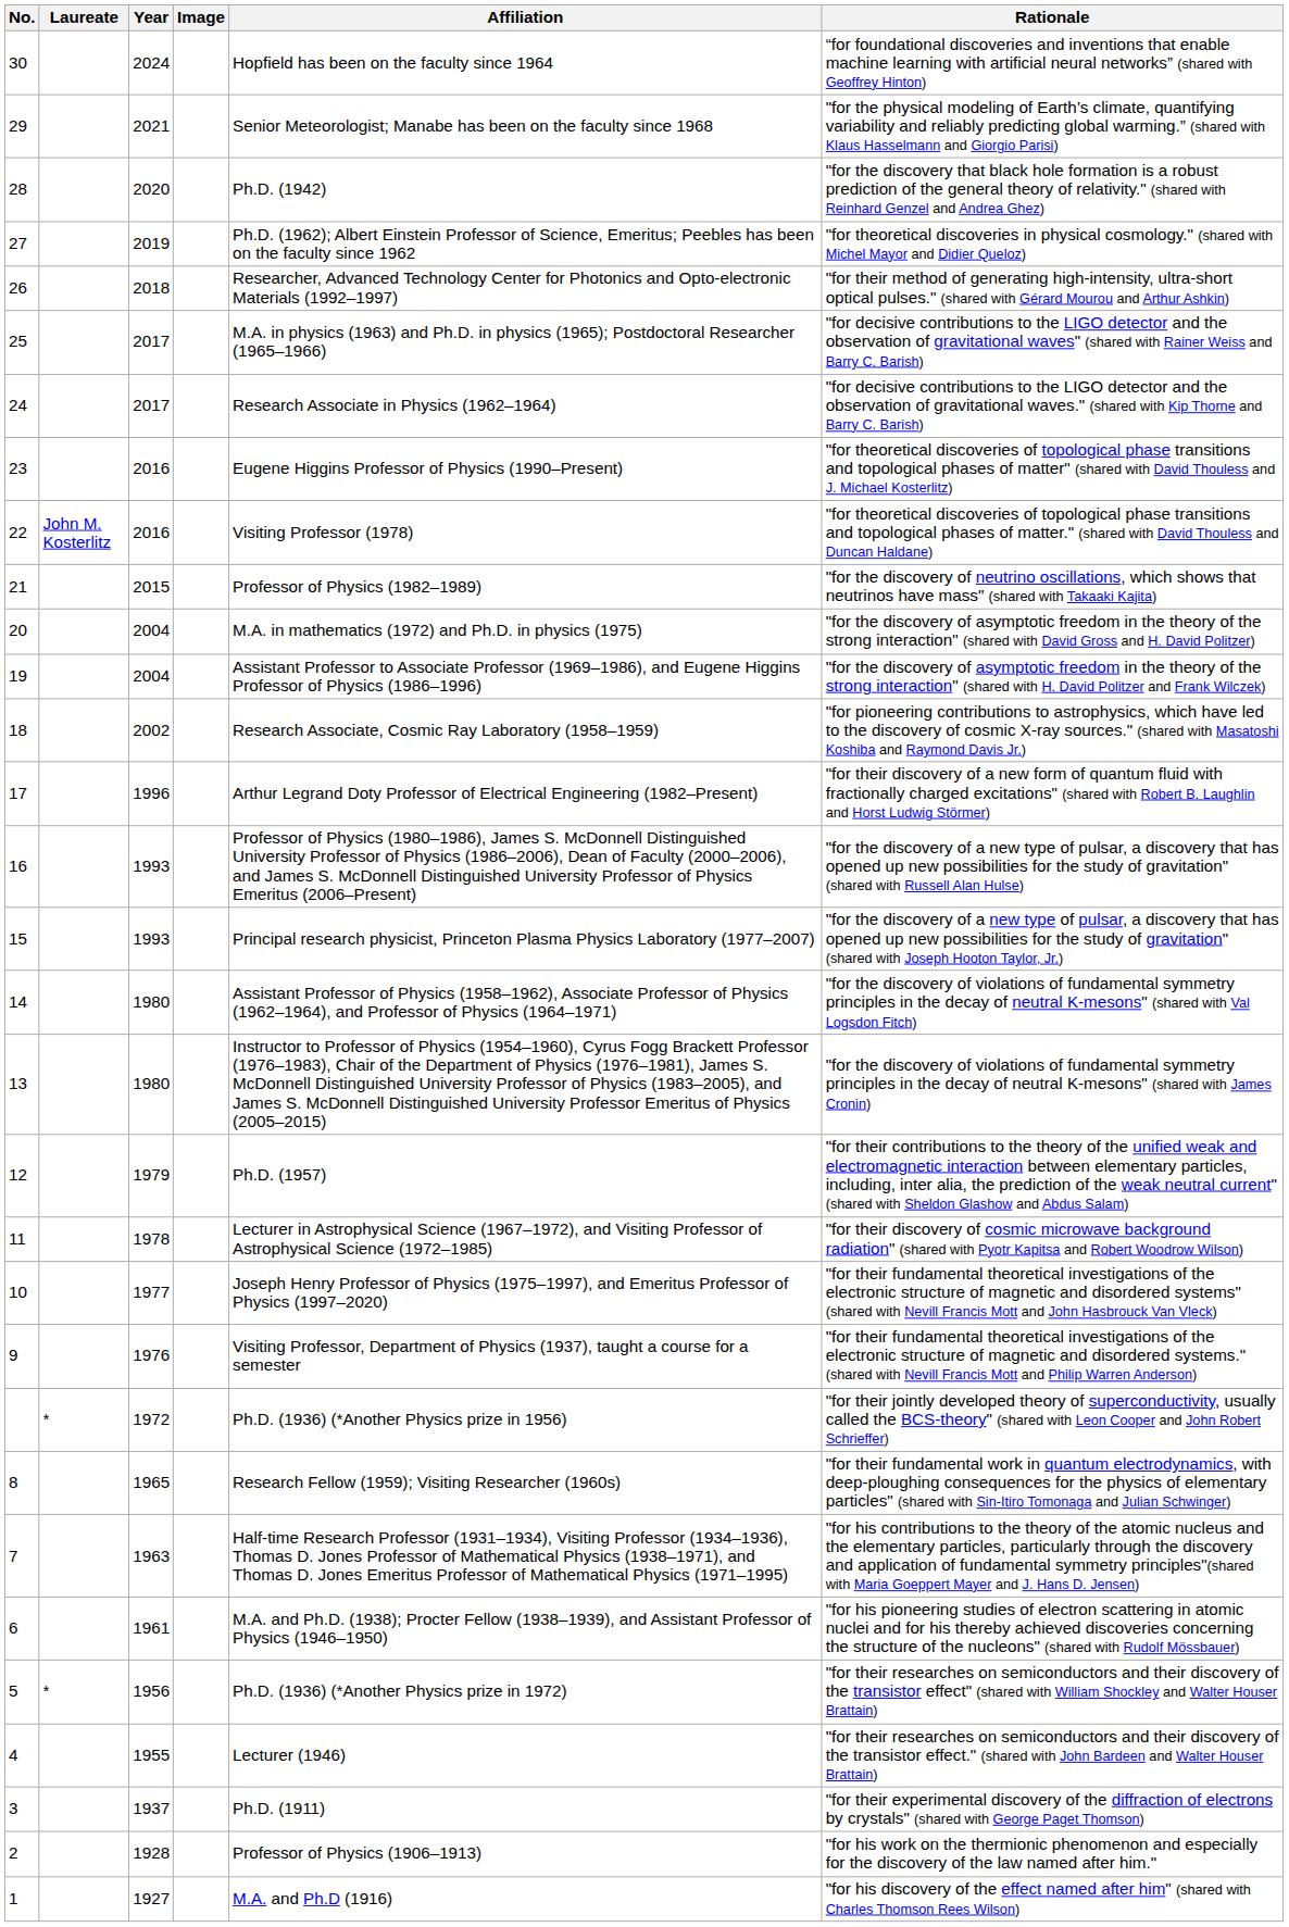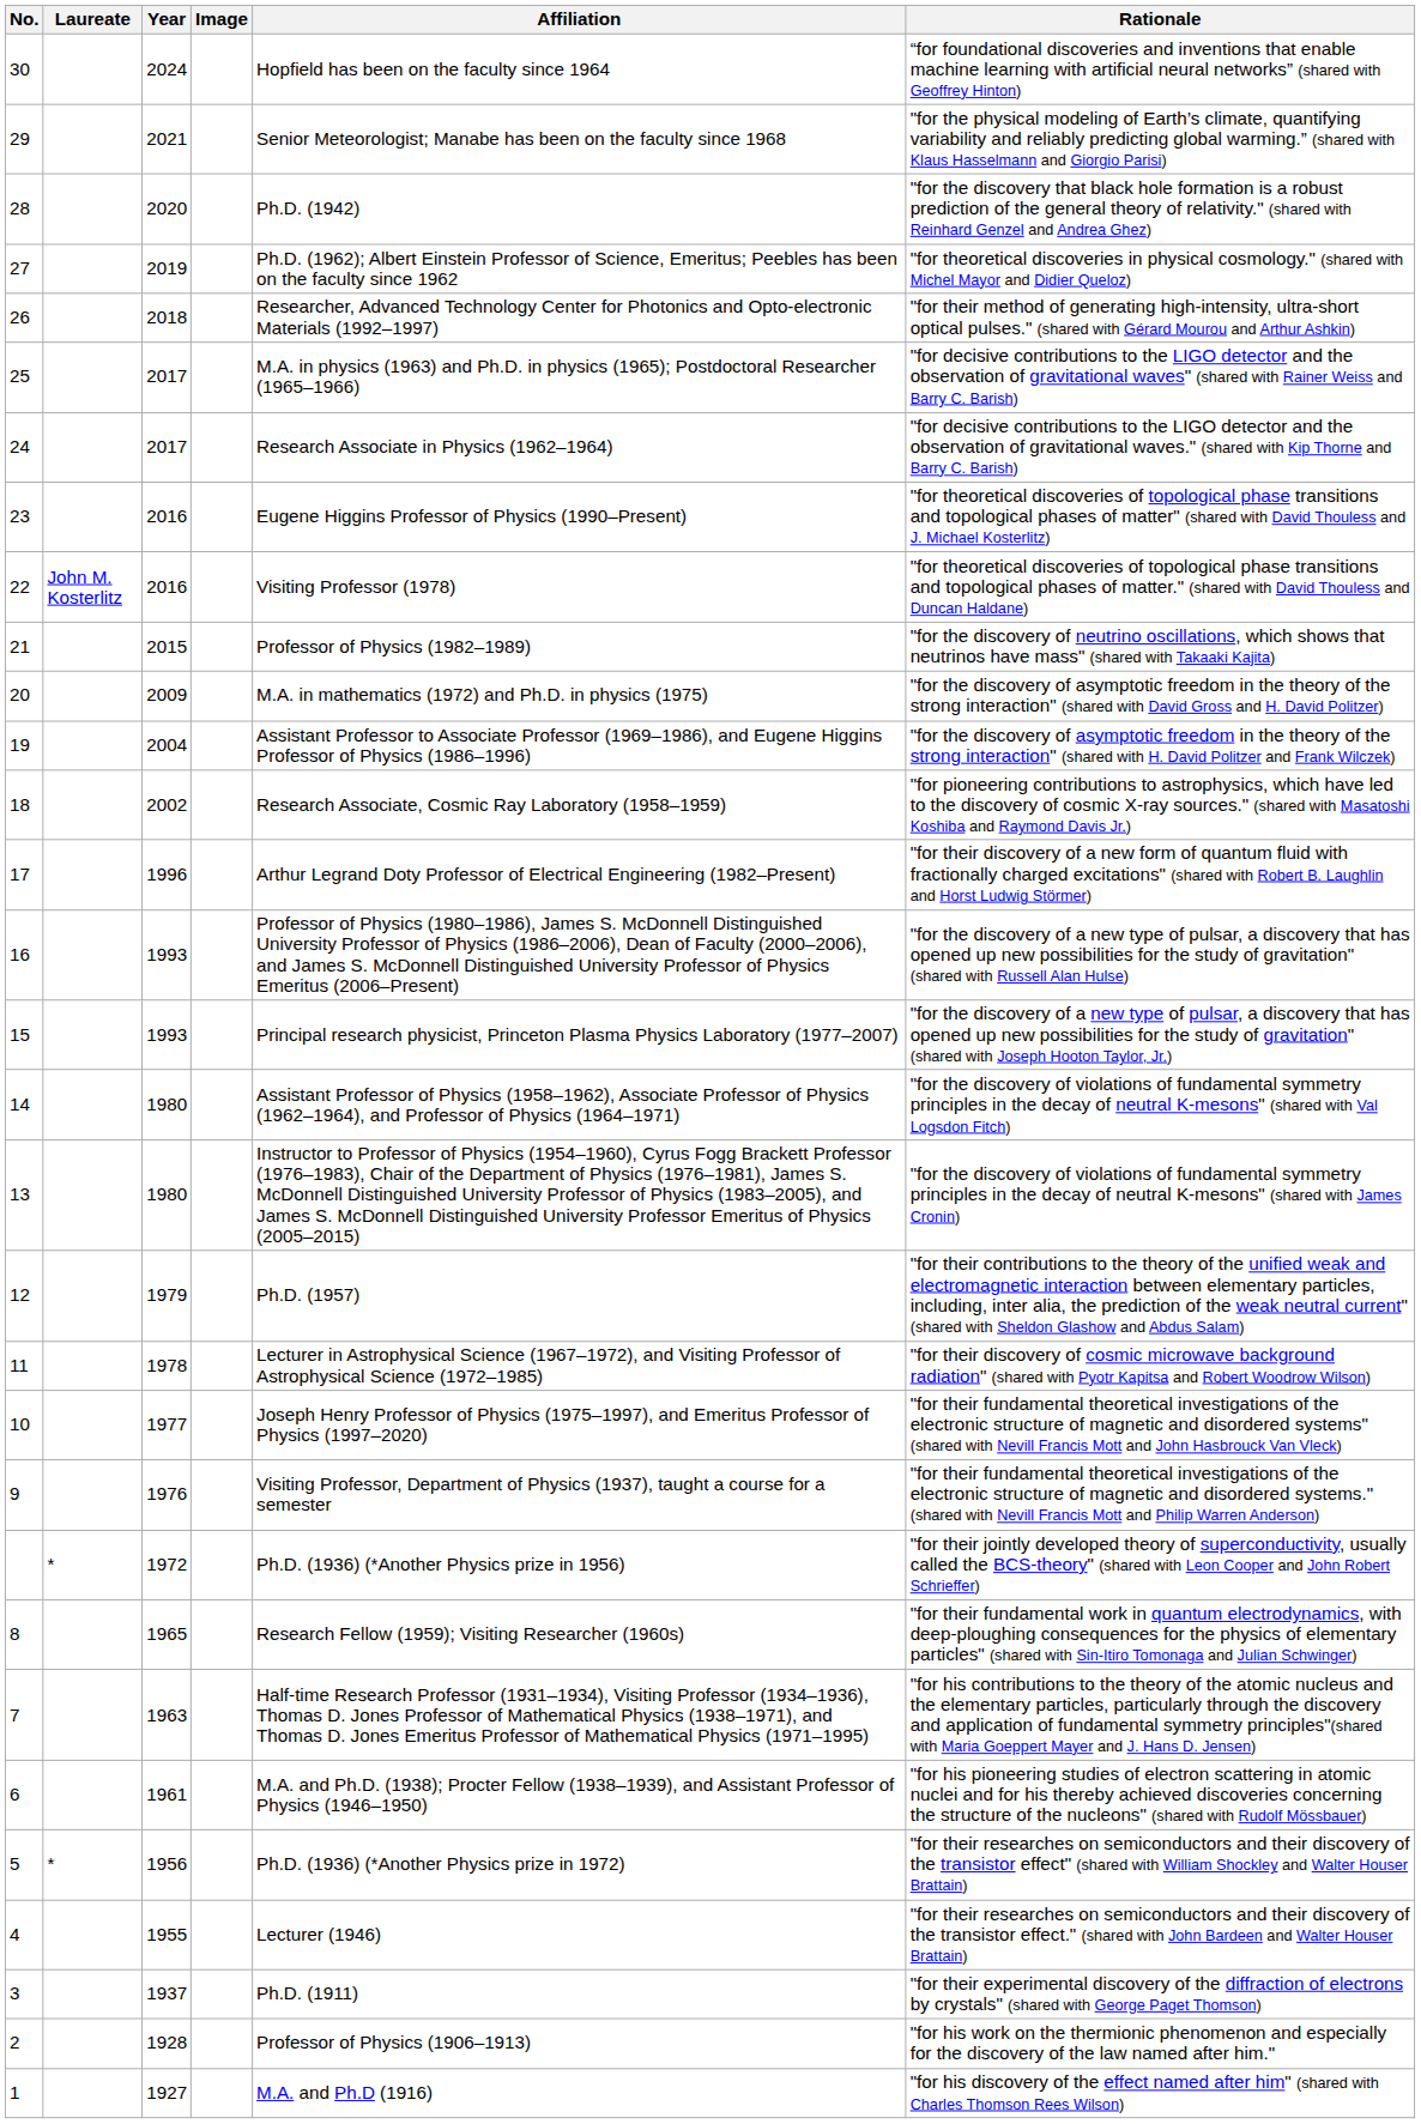 <table class="wikitable sortable" style="width:98%; background:#fff;">
 <tr>
 <th>No.</th>
 <th>Laureate</th>
 <th>Year</th>
 <th>Image</th>
 <th>Affiliation</th>
 <th>Rationale</th>
 </tr>
 <tr>
 <td>30</td>
 <td></td>
 <td>2024</td>
 <td></td>
 <td>Hopfield has been on the faculty since 1964</td>
 <td>“for foundational discoveries and inventions that enable machine learning with artificial neural networks” <small>(shared with <a href='#'>Geoffrey Hinton</a>)</small></td>
 </tr>
 <tr>
 <td>29</td>
 <td></td>
 <td>2021</td>
 <td></td>
 <td>Senior Meteorologist; Manabe has been on the faculty since 1968</td>
 <td>"for the physical modeling of Earth’s climate, quantifying variability and reliably predicting global warming.” <small>(shared with <a href='#'>Klaus Hasselmann</a> and <a href='#'>Giorgio Parisi</a>)</small></td>
 </tr>
 <tr>
 <td>28</td>
 <td></td>
 <td>2020</td>
 <td></td>
 <td>Ph.D. (1942)</td>
 <td>"for the discovery that black hole formation is a robust prediction of the general theory of relativity." <small>(shared with <a href='#'>Reinhard Genzel</a> and <a href='#'>Andrea Ghez</a>)</small></td>
 </tr>
 <tr>
 <td>27</td>
 <td></td>
 <td>2019</td>
 <td></td>
 <td>Ph.D. (1962); Albert Einstein Professor of Science, Emeritus; Peebles has been on the faculty since 1962</td>
 <td>"for theoretical discoveries in physical cosmology." <small>(shared with <a href='#'>Michel Mayor</a> and <a href='#'>Didier Queloz</a>)</small></td>
 </tr>
 <tr>
 <td>26</td>
 <td></td>
 <td>2018</td>
 <td></td>
 <td>Researcher, Advanced Technology Center for Photonics and Opto-electronic Materials (1992–1997)</td>
 <td>"for their method of generating high-intensity, ultra-short optical pulses." <small>(shared with <a href='#'>Gérard Mourou</a> and <a href='#'>Arthur Ashkin</a>)</small></td>
 </tr>
 <tr>
 <td>25</td>
 <td></td>
 <td>2017</td>
 <td></td>
 <td>M.A. in physics (1963) and Ph.D. in physics (1965); Postdoctoral Researcher (1965–1966)</td>
 <td>"for decisive contributions to the <a href='#'>LIGO detector</a> and the observation of <a href='#'>gravitational waves</a>" <small>(shared with <a href='#'>Rainer Weiss</a> and <a href='#'>Barry C. Barish</a>)</small></td>
 </tr>
 <tr>
 <td>24</td>
 <td></td>
 <td>2017</td>
 <td></td>
 <td>Research Associate in Physics (1962–1964)</td>
 <td>"for decisive contributions to the LIGO detector and the observation of gravitational waves." <small>(shared with <a href='#'>Kip Thorne</a> and <a href='#'>Barry C. Barish</a>)</small></td>
 </tr>
 <tr>
 <td>23</td>
 <td></td>
 <td>2016</td>
 <td></td>
 <td>Eugene Higgins Professor of Physics (1990–Present)</td>
 <td>"for theoretical discoveries of <a href='#'>topological phase</a> transitions and topological phases of matter" <small>(shared with <a href='#'>David Thouless</a> and <a href='#'>J. Michael Kosterlitz</a>)</small></td>
 </tr>
 <tr>
 <td>22</td>
 <td><a href='#'>John M. Kosterlitz</a></td>
 <td>2016</td>
 <td></td>
 <td>Visiting Professor (1978)</td>
 <td>"for theoretical discoveries of topological phase transitions and topological phases of matter." <small>(shared with <a href='#'>David Thouless</a> and <a href='#'>Duncan Haldane</a>)</small></td>
 </tr>
 <tr>
 <td>21</td>
 <td></td>
 <td>2015</td>
 <td></td>
 <td>Professor of Physics (1982–1989)</td>
 <td>"for the discovery of <a href='#'>neutrino oscillations</a>, which shows that neutrinos have mass" <small>(shared with <a href='#'>Takaaki Kajita</a>)</small></td>
 </tr>
 <tr>
 <td>20</td>
 <td></td>
-<td>2004</td>
+<td>2009</td>
 <td></td>
 <td>M.A. in mathematics (1972) and Ph.D. in physics (1975)</td>
 <td>"for the discovery of asymptotic freedom in the theory of the strong interaction" <small>(shared with <a href='#'>David Gross</a> and <a href='#'>H. David Politzer</a>)</small></td>
 </tr>
 <tr>
 <td>19</td>
 <td></td>
 <td>2004</td>
 <td></td>
 <td>Assistant Professor to Associate Professor (1969–1986), and Eugene Higgins Professor of Physics (1986–1996)</td>
 <td>"for the discovery of <a href='#'>asymptotic freedom</a> in the theory of the <a href='#'>strong interaction</a>" <small>(shared with <a href='#'>H. David Politzer</a> and <a href='#'>Frank Wilczek</a>)</small></td>
 </tr>
 <tr>
 <td>18</td>
 <td></td>
 <td>2002</td>
 <td></td>
 <td>Research Associate, Cosmic Ray Laboratory (1958–1959)</td>
 <td>"for pioneering contributions to astrophysics, which have led to the discovery of cosmic X-ray sources." <small>(shared with <a href='#'>Masatoshi Koshiba</a> and <a href='#'>Raymond Davis Jr.</a>)</small></td>
 </tr>
 <tr>
 <td>17</td>
 <td></td>
 <td>1996</td>
 <td></td>
 <td>Arthur Legrand Doty Professor of Electrical Engineering (1982–Present)</td>
 <td>"for their discovery of a new form of quantum fluid with fractionally charged excitations" <small>(shared with <a href='#'>Robert B. Laughlin</a> and <a href='#'>Horst Ludwig Störmer</a>)</small></td>
 </tr>
 <tr>
 <td>16</td>
 <td></td>
 <td>1993</td>
 <td></td>
 <td>Professor of Physics (1980–1986), James S. McDonnell Distinguished University Professor of Physics (1986–2006), Dean of Faculty (2000–2006), and James S. McDonnell Distinguished University Professor of Physics Emeritus (2006–Present)</td>
 <td>"for the discovery of a new type of pulsar, a discovery that has opened up new possibilities for the study of gravitation" <small>(shared with <a href='#'>Russell Alan Hulse</a>)</small></td>
 </tr>
 <tr>
 <td>15</td>
 <td></td>
 <td>1993</td>
 <td></td>
 <td>Principal research physicist, Princeton Plasma Physics Laboratory (1977–2007)</td>
 <td>"for the discovery of a <a href='#'>new type</a> of <a href='#'>pulsar</a>, a discovery that has opened up new possibilities for the study of <a href='#'>gravitation</a>" <small>(shared with <a href='#'>Joseph Hooton Taylor, Jr.</a>)</small></td>
 </tr>
 <tr>
 <td>14</td>
 <td></td>
 <td>1980</td>
 <td></td>
 <td>Assistant Professor of Physics (1958–1962), Associate Professor of Physics (1962–1964), and Professor of Physics (1964–1971)</td>
 <td>"for the discovery of violations of fundamental symmetry principles in the decay of <a href='#'>neutral K-mesons</a>" <small>(shared with <a href='#'>Val Logsdon Fitch</a>)</small></td>
 </tr>
 <tr>
 <td>13</td>
 <td></td>
 <td>1980</td>
 <td></td>
 <td>Instructor to Professor of Physics (1954–1960), Cyrus Fogg Brackett Professor (1976–1983), Chair of the Department of Physics (1976–1981), James S. McDonnell Distinguished University Professor of Physics (1983–2005), and James S. McDonnell Distinguished University Professor Emeritus of Physics (2005–2015)</td>
 <td>"for the discovery of violations of fundamental symmetry principles in the decay of neutral K-mesons" <small>(shared with <a href='#'>James Cronin</a>)</small></td>
 </tr>
 <tr>
 <td>12</td>
 <td></td>
 <td>1979</td>
 <td></td>
 <td>Ph.D. (1957)</td>
 <td>"for their contributions to the theory of the <a href='#'>unified weak and electromagnetic interaction</a> between elementary particles, including, inter alia, the prediction of the <a href='#'>weak neutral current</a>" <small>(shared with <a href='#'>Sheldon Glashow</a> and <a href='#'>Abdus Salam</a>)</small></td>
 </tr>
 <tr>
 <td>11</td>
 <td></td>
 <td>1978</td>
 <td></td>
 <td>Lecturer in Astrophysical Science (1967–1972), and Visiting Professor of Astrophysical Science (1972–1985)</td>
 <td>"for their discovery of <a href='#'>cosmic microwave background radiation</a>" <small>(shared with <a href='#'>Pyotr Kapitsa</a> and <a href='#'>Robert Woodrow Wilson</a>)</small></td>
 </tr>
 <tr>
 <td>10</td>
 <td></td>
 <td>1977</td>
 <td></td>
 <td>Joseph Henry Professor of Physics (1975–1997), and Emeritus Professor of Physics (1997–2020)</td>
 <td>"for their fundamental theoretical investigations of the electronic structure of magnetic and disordered systems" <small>(shared with <a href='#'>Nevill Francis Mott</a> and <a href='#'>John Hasbrouck Van Vleck</a>)</small></td>
 </tr>
 <tr>
 <td>9</td>
 <td></td>
 <td>1976</td>
 <td></td>
 <td>Visiting Professor, Department of Physics (1937), taught a course for a semester</td>
 <td>"for their fundamental theoretical investigations of the electronic structure of magnetic and disordered systems." <small>(shared with <a href='#'>Nevill Francis Mott</a> and <a href='#'>Philip Warren Anderson</a>)</small></td>
 </tr>
 <tr>
 <td></td>
 <td>*</td>
 <td>1972</td>
 <td></td>
 <td>Ph.D. (1936) (*Another Physics prize in 1956)</td>
 <td>"for their jointly developed theory of <a href='#'>superconductivity</a>, usually called the <a href='#'>BCS-theory</a>" <small>(shared with <a href='#'>Leon Cooper</a> and <a href='#'>John Robert Schrieffer</a>)</small></td>
 </tr>
 <tr>
 <td>8</td>
 <td></td>
 <td>1965</td>
 <td></td>
 <td>Research Fellow (1959); Visiting Researcher (1960s)</td>
 <td>"for their fundamental work in <a href='#'>quantum electrodynamics</a>, with deep-ploughing consequences for the physics of elementary particles" <small>(shared with <a href='#'>Sin-Itiro Tomonaga</a> and <a href='#'>Julian Schwinger</a>)</small></td>
 </tr>
 <tr>
 <td>7</td>
 <td></td>
 <td>1963</td>
 <td></td>
 <td>Half-time Research Professor (1931–1934), Visiting Professor (1934–1936), Thomas D. Jones Professor of Mathematical Physics (1938–1971), and Thomas D. Jones Emeritus Professor of Mathematical Physics (1971–1995)</td>
 <td>"for his contributions to the theory of the atomic nucleus and the elementary particles, particularly through the discovery and application of fundamental symmetry principles"<small>(shared with <a href='#'>Maria Goeppert Mayer</a> and <a href='#'>J. Hans D. Jensen</a>)</small></td>
 </tr>
 <tr>
 <td>6</td>
 <td></td>
 <td>1961</td>
 <td></td>
 <td>M.A. and Ph.D. (1938); Procter Fellow (1938–1939), and Assistant Professor of Physics (1946–1950)</td>
 <td>"for his pioneering studies of electron scattering in atomic nuclei and for his thereby achieved discoveries concerning the structure of the nucleons" <small>(shared with <a href='#'>Rudolf Mössbauer</a>)</small></td>
 </tr>
 <tr>
 <td>5</td>
 <td>*</td>
 <td>1956</td>
 <td></td>
 <td>Ph.D. (1936) (*Another Physics prize in 1972)</td>
 <td>"for their researches on semiconductors and their discovery of the <a href='#'>transistor</a> effect" <small>(shared with <a href='#'>William Shockley</a> and <a href='#'>Walter Houser Brattain</a>)</small></td>
 </tr>
 <tr>
 <td>4</td>
 <td></td>
 <td>1955</td>
 <td></td>
 <td>Lecturer (1946)</td>
 <td>"for their researches on semiconductors and their discovery of the transistor effect." <small>(shared with <a href='#'>John Bardeen</a> and <a href='#'>Walter Houser Brattain</a>)</small></td>
 </tr>
 <tr>
 <td>3</td>
 <td></td>
 <td>1937</td>
 <td></td>
 <td>Ph.D. (1911)</td>
 <td>"for their experimental discovery of the <a href='#'>diffraction of electrons</a> by crystals" <small>(shared with <a href='#'>George Paget Thomson</a>)</small></td>
 </tr>
 <tr>
 <td>2</td>
 <td></td>
 <td>1928</td>
 <td></td>
 <td>Professor of Physics (1906–1913)</td>
 <td>"for his work on the thermionic phenomenon and especially for the discovery of the law named after him."</td>
 </tr>
 <tr>
 <td>1</td>
 <td></td>
 <td>1927</td>
 <td></td>
 <td><a href='#'>M.A.</a> and <a href='#'>Ph.D</a> (1916)</td>
 <td>"for his discovery of the <a href='#'>effect named after him</a>" <small>(shared with <a href='#'>Charles Thomson Rees Wilson</a>)</small></td>
 </tr>
 </table>
